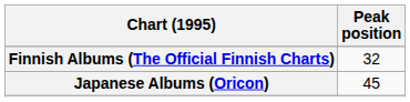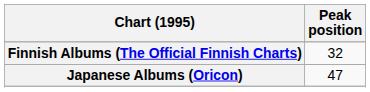 <table class="wikitable sortable plainrowheaders">
 <tr>
 <th>Chart (1995)</th>
 <th>Peak<br>position</th>
 </tr>
 <tr>
 </tr>
 <tr>
 </tr>
 <tr>
 <th scope="row">Finnish Albums (<a href='#'>The Official Finnish Charts</a>)</th>
 <td align="center">32</td>
 </tr>
 <tr>
 </tr>
 <tr>
 <th scope="row">Japanese Albums (<a href='#'>Oricon</a>)</th>
-<td align="center">45</td>
+<td align="center">47</td>
 </tr>
 <tr>
 </tr>
 <tr>
 </tr>
 <tr>
 </tr>
 <tr>
 </tr>
 </table>
